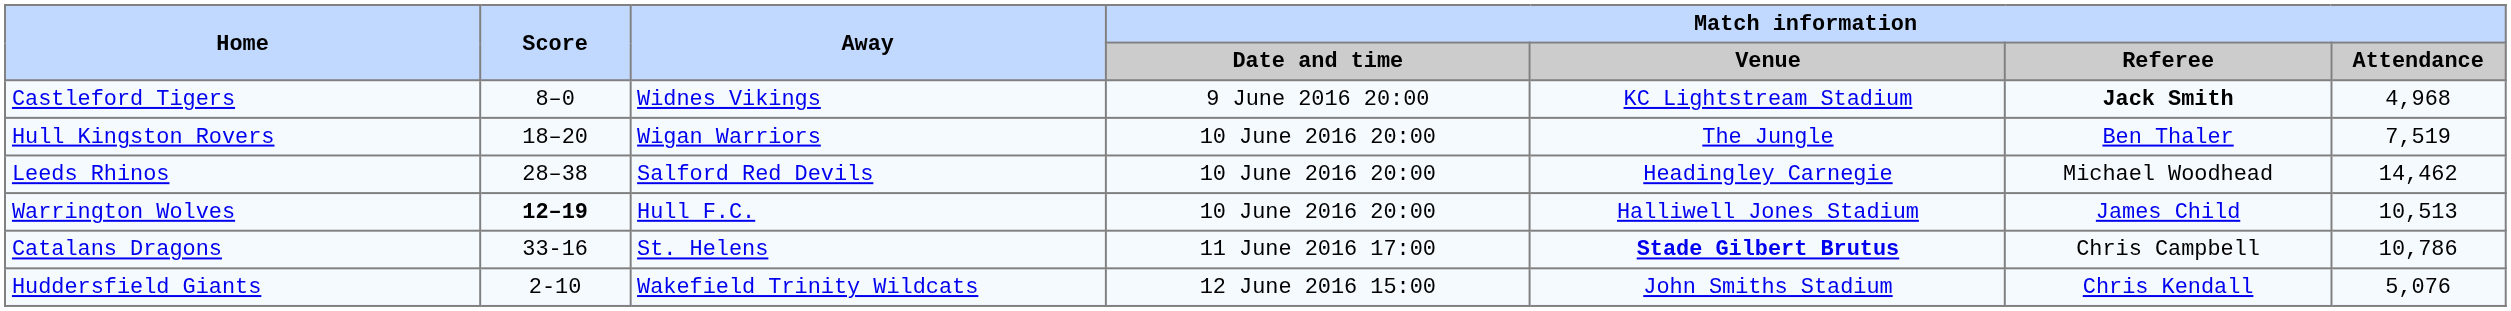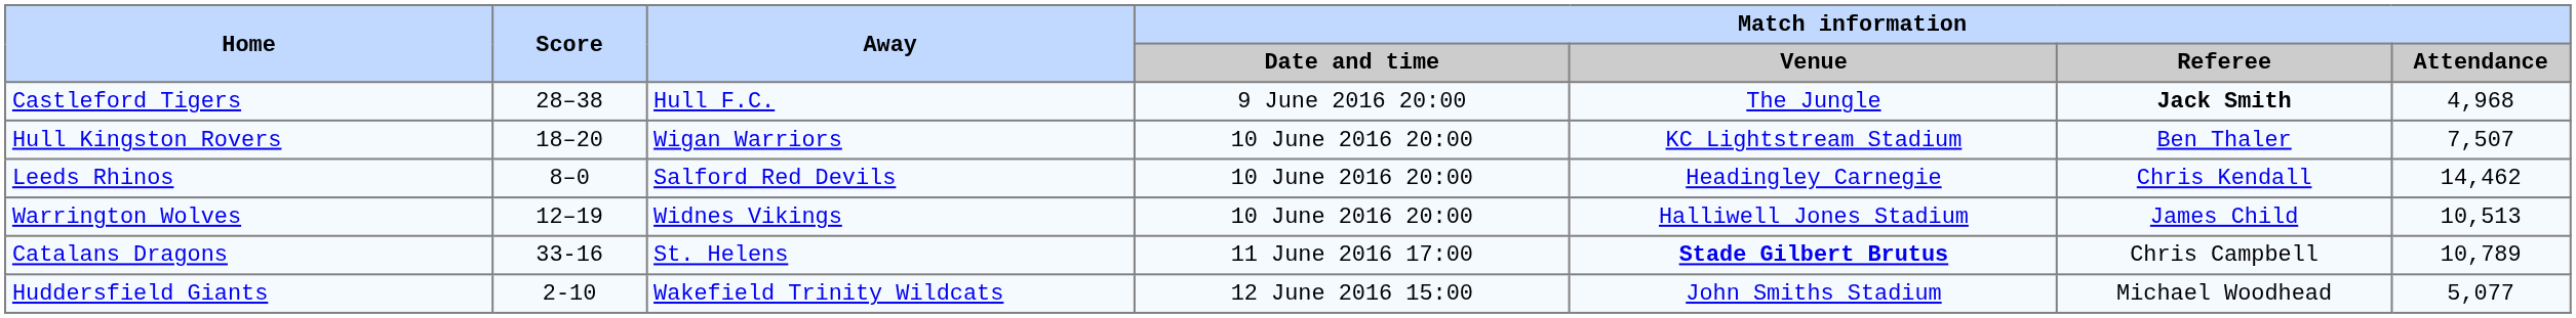 <table border=1 style="border-collapse:collapse; font-size:85%; text-align:center;" cellpadding=3 cellspacing=0 width=100%>
 <tr bgcolor=#C1D8FF>
 <th rowspan=2 width=19%>Home</th>
 <th rowspan=2 width=6%>Score</th>
 <th rowspan=2 width=19%>Away</th>
 <th colspan=6>Match information</th>
 </tr>
 <tr bgcolor=#CCCCCC>
 <th width=17%>Date and time</th>
 <th width=19%>Venue</th>
 <th width=13%>Referee</th>
 <th width=7%>Attendance</th>
 </tr>
 <tr bgcolor=#F5FAFF>
 <td align=left> <a href='#'>Castleford Tigers</a></td>
-<td>8–0</td>
-<td align=left> <a href='#'>Widnes Vikings</a></td>
+<td>28–38</td>
+<td align=left> <a href='#'>Hull F.C.</a></td>
 <td>9 June 2016 20:00</td>
-<td><a href='#'>KC Lightstream Stadium</a></td>
+<td><a href='#'>The Jungle</a></td>
 <td><strong>Jack Smith</strong></td>
 <td>4,968</td>
 </tr>
 <tr bgcolor=#F5FAFF>
 <td align=left> <a href='#'>Hull Kingston Rovers</a></td>
 <td>18–20</td>
 <td align=left> <a href='#'>Wigan Warriors</a></td>
 <td>10 June 2016 20:00</td>
-<td><a href='#'>The Jungle</a></td>
+<td><a href='#'>KC Lightstream Stadium</a></td>
 <td><a href='#'>Ben Thaler</a></td>
-<td>7,519</td>
+<td>7,507</td>
 </tr>
 <tr bgcolor=#F5FAFF>
 <td align=left> <a href='#'>Leeds Rhinos</a></td>
-<td>28–38</td>
+<td>8–0</td>
 <td align=left> <a href='#'>Salford Red Devils</a></td>
 <td>10 June 2016 20:00</td>
 <td><a href='#'>Headingley Carnegie</a></td>
-<td>Michael Woodhead</td>
+<td><a href='#'>Chris Kendall</a></td>
 <td>14,462</td>
 </tr>
 <tr bgcolor=#F5FAFF>
 <td align=left> <a href='#'>Warrington Wolves</a></td>
-<td><strong>12–19</strong></td>
-<td align=left> <a href='#'>Hull F.C.</a></td>
+<td>12–19</td>
+<td align=left> <a href='#'>Widnes Vikings</a></td>
 <td>10 June 2016 20:00</td>
 <td><a href='#'>Halliwell Jones Stadium</a></td>
 <td><a href='#'>James Child</a></td>
 <td>10,513</td>
 </tr>
 <tr bgcolor=#F5FAFF>
 <td align=left> <a href='#'>Catalans Dragons</a></td>
 <td>33-16</td>
 <td align=left> <a href='#'>St. Helens</a></td>
 <td>11 June 2016 17:00</td>
 <td><strong><a href='#'>Stade Gilbert Brutus</a></strong></td>
 <td>Chris Campbell</td>
-<td>10,786</td>
+<td>10,789</td>
 </tr>
 <tr bgcolor=#F5FAFF>
 <td align=left> <a href='#'>Huddersfield Giants</a></td>
 <td>2-10</td>
 <td align=left> <a href='#'>Wakefield Trinity Wildcats</a></td>
 <td>12 June 2016 15:00</td>
 <td><a href='#'>John Smiths Stadium</a></td>
-<td><a href='#'>Chris Kendall</a></td>
-<td>5,076</td>
+<td>Michael Woodhead</td>
+<td>5,077</td>
 </tr>
 </table>
